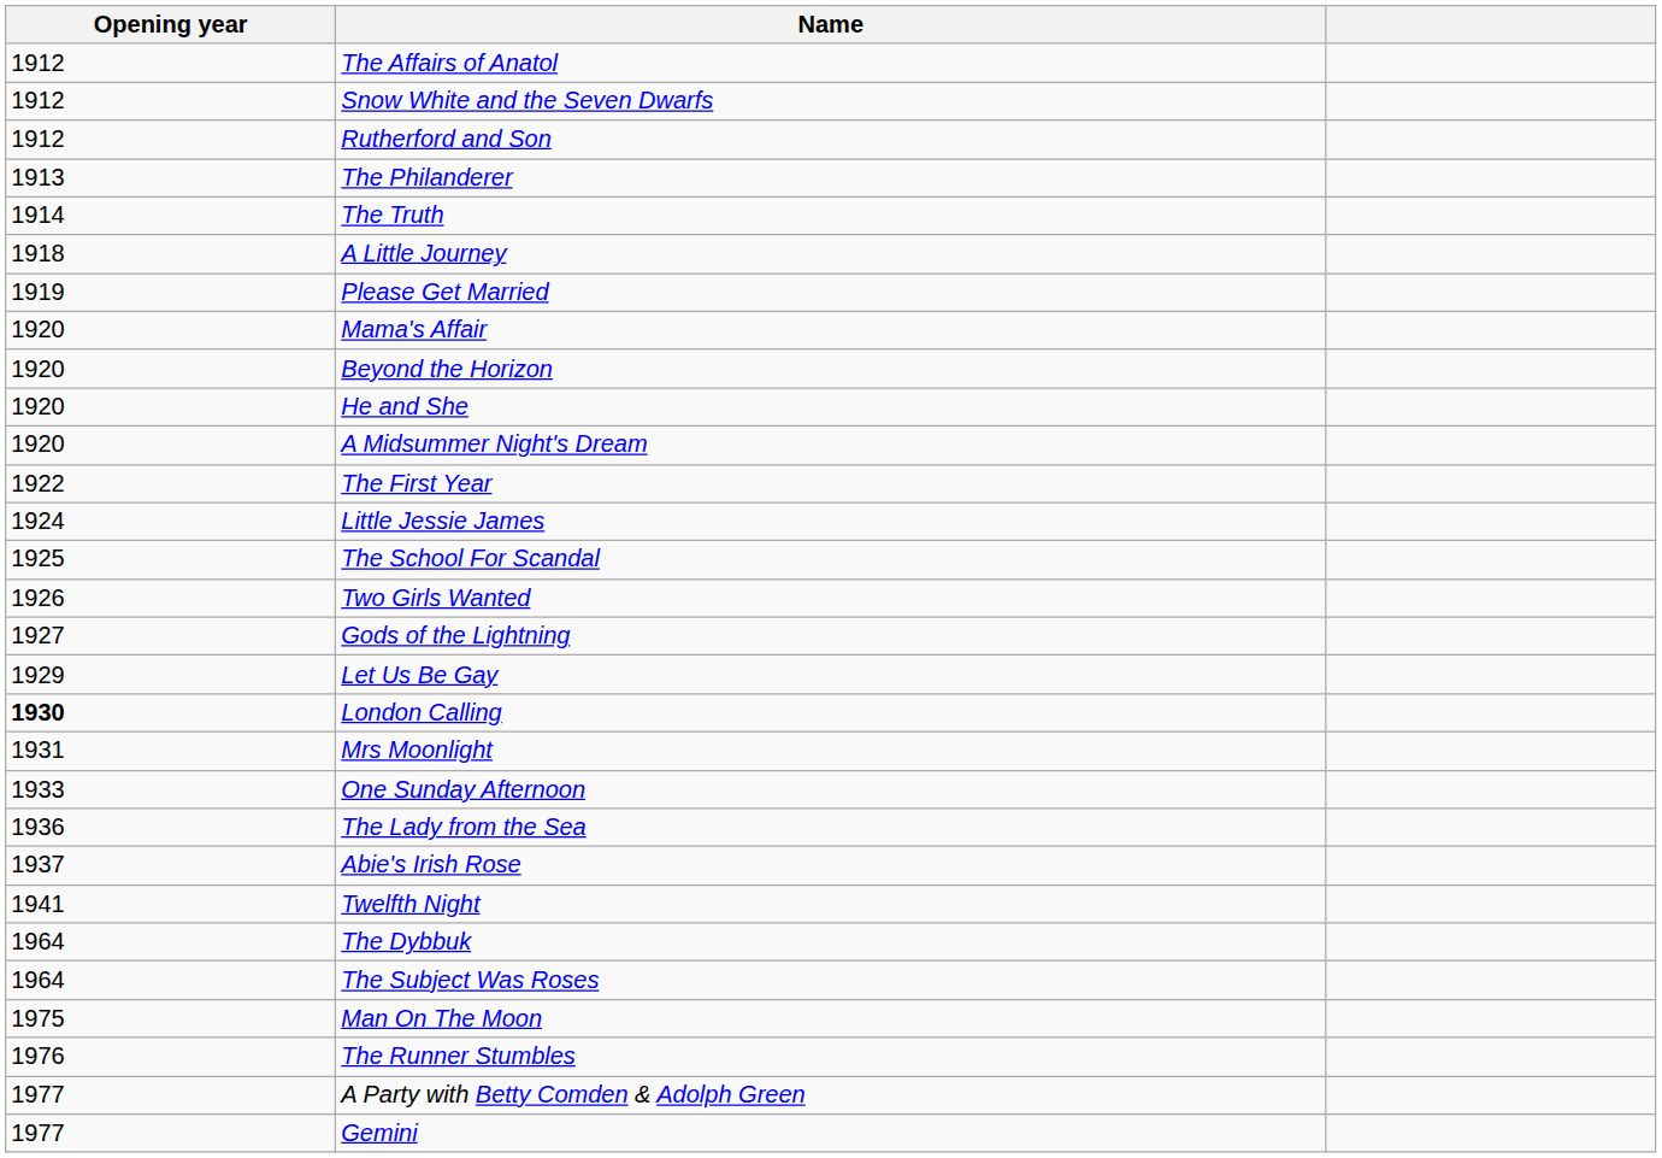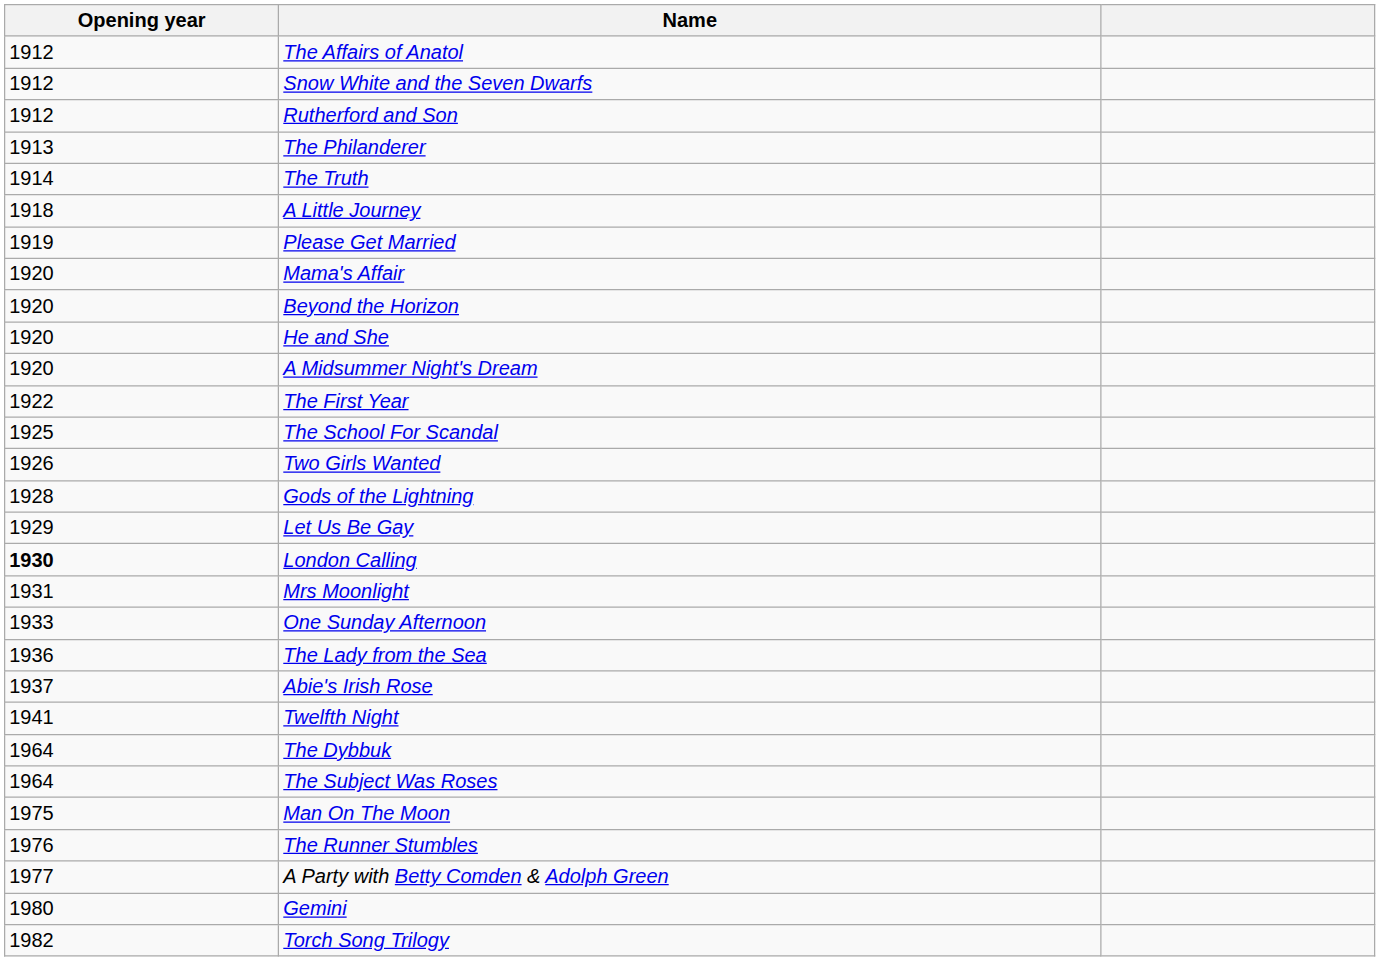 <table class="wikitable sortable collapsible">
 <tr>
 <th width=10% scope="col">Opening year</th>
 <th width=30% scope="col">Name</th>
 <th width=10% scope="col"  class="unsortable"></th>
 </tr>
 <tr>
 <td>1912</td>
 <td><em><a href='#'>The Affairs of Anatol</a></em></td>
 <td></td>
 </tr>
 <tr>
 <td>1912</td>
 <td><em><a href='#'>Snow White and the Seven Dwarfs</a></em></td>
 <td></td>
 </tr>
 <tr>
 <td>1912</td>
 <td><em><a href='#'>Rutherford and Son</a></em></td>
 <td></td>
 </tr>
 <tr>
 <td>1913</td>
 <td><em><a href='#'>The Philanderer</a></em></td>
 <td></td>
 </tr>
 <tr>
 <td>1914</td>
 <td><em><a href='#'>The Truth</a></em></td>
 <td></td>
 </tr>
 <tr>
 <td>1918</td>
 <td><em><a href='#'>A Little Journey</a></em></td>
 <td></td>
 </tr>
 <tr>
 <td>1919</td>
 <td><em><a href='#'>Please Get Married</a></em></td>
 <td></td>
 </tr>
 <tr>
 <td>1920</td>
 <td><em><a href='#'>Mama's Affair</a></em></td>
 <td></td>
 </tr>
 <tr>
 <td>1920</td>
 <td><em><a href='#'>Beyond the Horizon</a></em></td>
 <td></td>
 </tr>
 <tr>
 <td>1920</td>
 <td><em><a href='#'>He and She</a></em></td>
 <td></td>
 </tr>
 <tr>
 <td>1920</td>
 <td><em><a href='#'>A Midsummer Night's Dream</a></em></td>
 <td></td>
 </tr>
 <tr>
 <td>1922</td>
 <td><em><a href='#'>The First Year</a></em></td>
 <td></td>
 </tr>
 <tr>
-<td>1924</td>
-<td><em><a href='#'>Little Jessie James</a></em></td>
-<td></td>
-</tr>
-<tr>
 <td>1925</td>
 <td><em><a href='#'>The School For Scandal</a></em></td>
 <td></td>
 </tr>
 <tr>
 <td>1926</td>
 <td><em><a href='#'>Two Girls Wanted</a></em></td>
 <td></td>
 </tr>
 <tr>
-<td>1927</td>
+<td>1928</td>
 <td><em><a href='#'>Gods of the Lightning</a></em></td>
 <td></td>
 </tr>
 <tr>
 <td>1929</td>
 <td><em><a href='#'>Let Us Be Gay</a></em></td>
 <td></td>
 </tr>
 <tr>
 <td><strong>1930</strong></td>
 <td><em><a href='#'>London Calling</a></em></td>
 <td></td>
 </tr>
 <tr>
 <td>1931</td>
 <td><em><a href='#'>Mrs Moonlight</a></em></td>
 <td></td>
 </tr>
 <tr>
 <td>1933</td>
 <td><em><a href='#'>One Sunday Afternoon</a></em></td>
 <td></td>
 </tr>
 <tr>
 <td>1936</td>
 <td><em><a href='#'>The Lady from the Sea</a></em></td>
 <td></td>
 </tr>
 <tr>
 <td>1937</td>
 <td><em><a href='#'>Abie's Irish Rose</a></em></td>
 <td></td>
 </tr>
 <tr>
 <td>1941</td>
 <td><em><a href='#'>Twelfth Night</a></em></td>
 <td></td>
 </tr>
 <tr>
 <td>1964</td>
 <td><em><a href='#'>The Dybbuk</a></em></td>
 <td></td>
 </tr>
 <tr>
 <td>1964</td>
 <td><em><a href='#'>The Subject Was Roses</a></em></td>
 <td></td>
 </tr>
 <tr>
 <td>1975</td>
 <td><em><a href='#'>Man On The Moon</a></em></td>
 <td></td>
 </tr>
 <tr>
 <td>1976</td>
 <td><em><a href='#'>The Runner Stumbles</a></em></td>
 <td></td>
 </tr>
 <tr>
 <td>1977</td>
 <td><em>A Party with <a href='#'>Betty Comden</a> & <a href='#'>Adolph Green</a></em></td>
 <td></td>
 </tr>
 <tr>
-<td>1977</td>
+<td>1980</td>
 <td><em><a href='#'>Gemini</a></em></td>
 <td></td>
 </tr>
+<tr>
+<td>1982</td>
+<td><em><a href='#'>Torch Song Trilogy</a></em></td>
+<td></td>
+</tr>
 </table>
